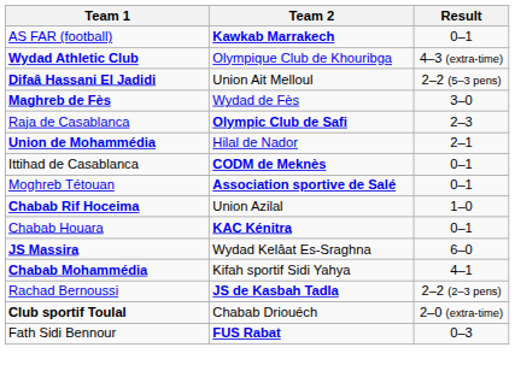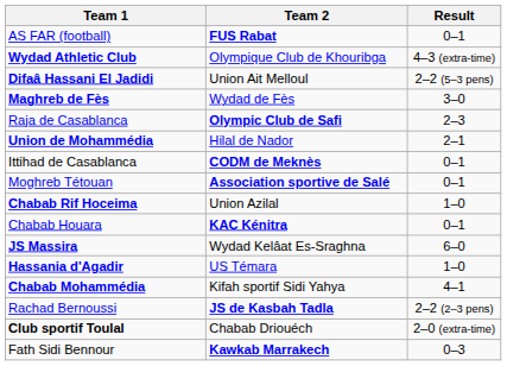 <table class="wikitable" style="font-size:85%">
 <tr>
 <th width="200">Team 1</th>
 <th width="200">Team 2</th>
 <th width="90">Result</th>
 </tr>
 <tr>
 <td><a href='#'>AS FAR (football)</a></td>
-<td><strong><a href='#'>Kawkab Marrakech</a></strong></td>
+<td><strong><a href='#'>FUS Rabat</a></strong></td>
 <td align=center>0–1</td>
 </tr>
 <tr>
 <td><strong><a href='#'>Wydad Athletic Club</a></strong></td>
 <td><a href='#'>Olympique Club de Khouribga</a></td>
 <td align=center>4–3 <small>(extra-time)</small></td>
 </tr>
 <tr>
 <td><strong><a href='#'>Difaâ Hassani El Jadidi</a></strong></td>
 <td>Union Ait Melloul</td>
 <td align=center>2–2 <small>(5–3 pens)</small></td>
 </tr>
 <tr>
 <td><strong><a href='#'>Maghreb de Fès</a></strong></td>
 <td><a href='#'>Wydad de Fès</a></td>
 <td align=center>3–0</td>
 </tr>
 <tr>
 <td><a href='#'>Raja de Casablanca</a></td>
 <td><strong><a href='#'>Olympic Club de Safi</a></strong></td>
 <td align=center>2–3</td>
 </tr>
 <tr>
 <td><strong><a href='#'>Union de Mohammédia</a></strong></td>
 <td><a href='#'>Hilal de Nador</a></td>
 <td align=center>2–1</td>
 </tr>
 <tr>
 <td>Ittihad de Casablanca</td>
 <td><strong><a href='#'>CODM de Meknès</a></strong></td>
 <td align=center>0–1</td>
 </tr>
 <tr>
 <td><a href='#'>Moghreb Tétouan</a></td>
 <td><strong><a href='#'>Association sportive de Salé</a></strong></td>
 <td align=center>0–1</td>
 </tr>
 <tr>
 <td><strong><a href='#'>Chabab Rif Hoceima</a></strong></td>
 <td>Union Azilal</td>
 <td align=center>1–0</td>
 </tr>
 <tr>
 <td><a href='#'>Chabab Houara</a></td>
 <td><strong><a href='#'>KAC Kénitra</a></strong></td>
 <td align=center>0–1</td>
 </tr>
 <tr>
 <td><strong><a href='#'>JS Massira</a></strong></td>
 <td>Wydad Kelâat Es-Sraghna</td>
 <td align=center>6–0</td>
 </tr>
 <tr>
+<td><strong><a href='#'>Hassania d'Agadir</a></strong></td>
+<td><a href='#'>US Témara</a></td>
+<td align=center>1–0</td>
+</tr>
+<tr>
 <td><strong><a href='#'>Chabab Mohammédia</a></strong></td>
 <td>Kifah sportif Sidi Yahya</td>
 <td align=center>4–1</td>
 </tr>
 <tr>
 <td><a href='#'>Rachad Bernoussi</a></td>
 <td><strong><a href='#'>JS de Kasbah Tadla</a></strong></td>
 <td align=center>2–2 <small>(2–3 pens)</small></td>
 </tr>
 <tr>
 <td><strong>Club sportif Toulal</strong></td>
 <td>Chabab Driouéch</td>
 <td align=center>2–0 <small>(extra-time)</small></td>
 </tr>
 <tr>
 <td>Fath Sidi Bennour</td>
-<td><strong><a href='#'>FUS Rabat</a></strong></td>
+<td><strong><a href='#'>Kawkab Marrakech</a></strong></td>
 <td align=center>0–3</td>
 </tr>
 </table>
